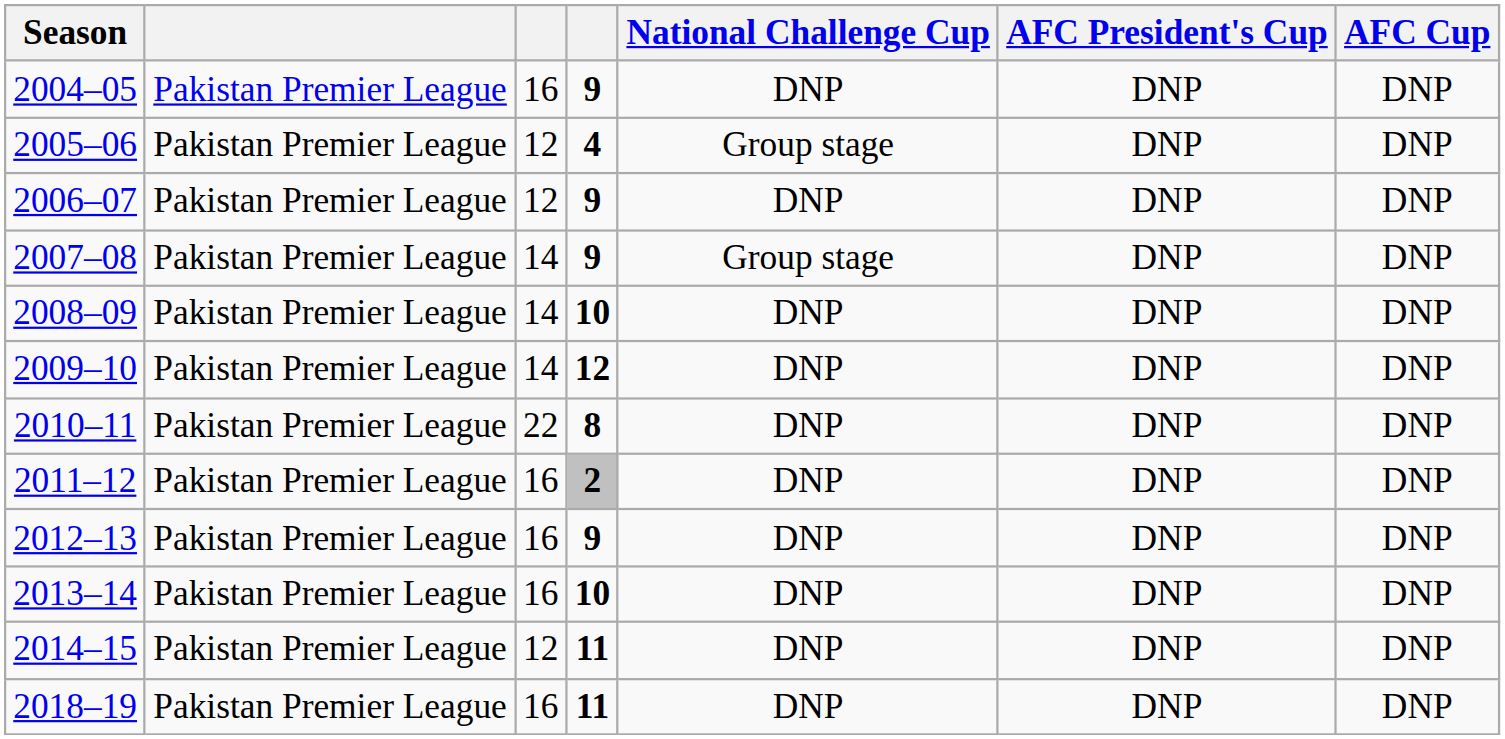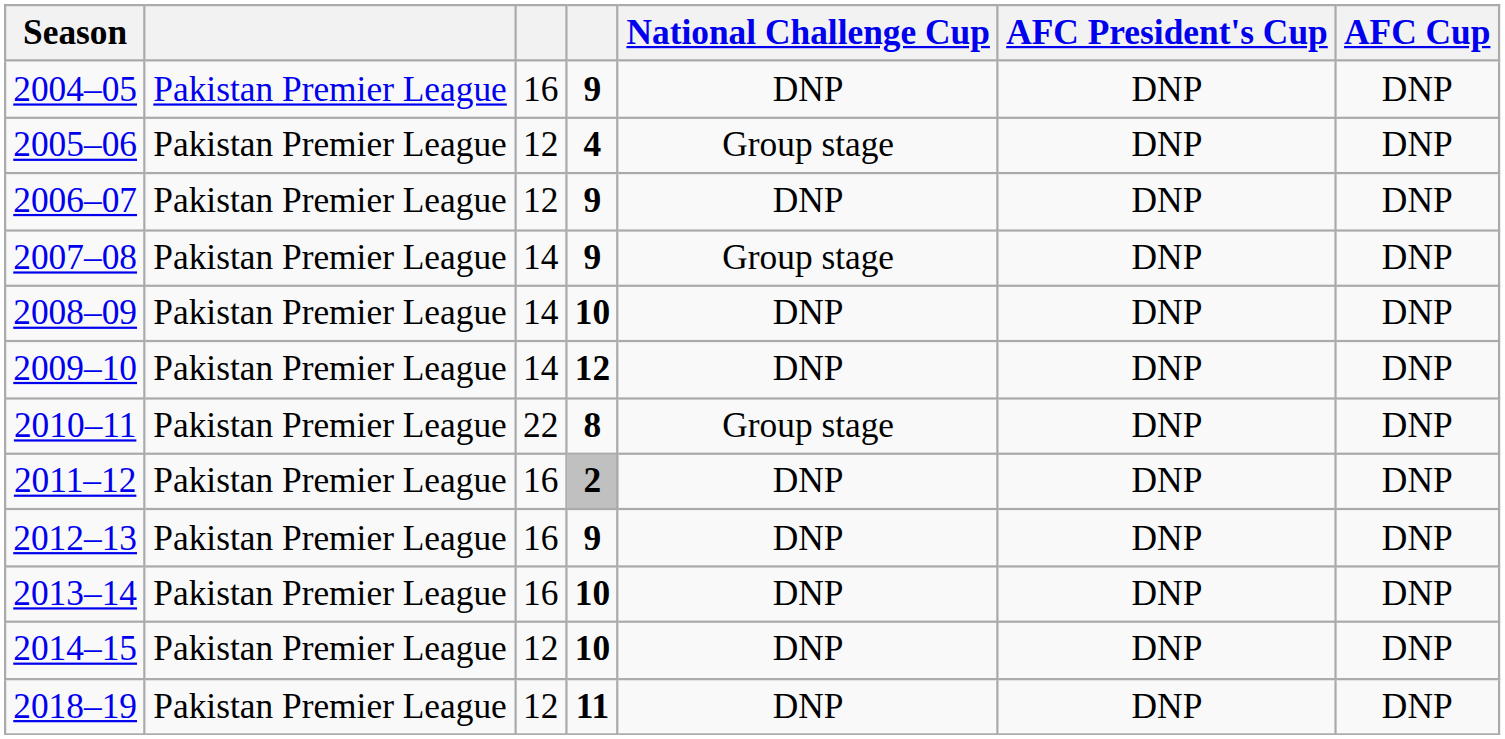 <table class="wikitable" style="text-align:center">
 <tr>
 <th>Season</th>
 <th></th>
 <th></th>
 <th></th>
 <th><a href='#'>National Challenge Cup</a></th>
 <th colspan="1"><a href='#'>AFC President's Cup</a></th>
 <th colspan="1"><a href='#'>AFC Cup</a></th>
 </tr>
 <tr>
 <td><a href='#'>2004–05</a></td>
 <td><a href='#'>Pakistan Premier League</a></td>
 <td>16</td>
 <td><strong>9</strong></td>
 <td>DNP</td>
 <td>DNP</td>
 <td>DNP</td>
 </tr>
 <tr>
 <td><a href='#'>2005–06</a></td>
 <td>Pakistan Premier League</td>
 <td>12</td>
 <td><strong>4</strong></td>
 <td>Group stage</td>
 <td>DNP</td>
 <td>DNP</td>
 </tr>
 <tr>
 <td><a href='#'>2006–07</a></td>
 <td>Pakistan Premier League</td>
 <td>12</td>
 <td><strong>9</strong></td>
 <td>DNP</td>
 <td>DNP</td>
 <td>DNP</td>
 </tr>
 <tr>
 <td><a href='#'>2007–08</a></td>
 <td>Pakistan Premier League</td>
 <td>14</td>
 <td><strong>9</strong></td>
 <td>Group stage</td>
 <td>DNP</td>
 <td>DNP</td>
 </tr>
 <tr>
 <td><a href='#'>2008–09</a></td>
 <td>Pakistan Premier League</td>
 <td>14</td>
 <td><strong>10</strong></td>
 <td>DNP</td>
 <td>DNP</td>
 <td>DNP</td>
 </tr>
 <tr>
 <td><a href='#'>2009–10</a></td>
 <td>Pakistan Premier League</td>
 <td>14</td>
 <td><strong>12</strong></td>
 <td>DNP</td>
 <td>DNP</td>
 <td>DNP</td>
 </tr>
 <tr>
 <td align="center"><a href='#'>2010–11</a></td>
 <td align="center">Pakistan Premier League</td>
 <td align="center">22</td>
 <td align="center"><strong>8</strong></td>
-<td align="center">DNP</td>
+<td>Group stage</td>
 <td align="center">DNP</td>
 <td align="center">DNP</td>
 </tr>
 <tr>
 <td align="center"><a href='#'>2011–12</a></td>
 <td align="center">Pakistan Premier League</td>
 <td align="center">16</td>
 <td align="center" bgcolor="Silver"><strong>2</strong></td>
 <td align="center">DNP</td>
 <td align="center">DNP</td>
 <td align="center">DNP</td>
 </tr>
 <tr>
 <td align="center"><a href='#'>2012–13</a></td>
 <td align="center">Pakistan Premier League</td>
 <td align="center">16</td>
 <td align="center"><strong>9</strong></td>
 <td align="center">DNP</td>
 <td align="center">DNP</td>
 <td align="center">DNP</td>
 </tr>
 <tr>
 <td align="center"><a href='#'>2013–14</a></td>
 <td align="center">Pakistan Premier League</td>
 <td align="center">16</td>
 <td align="center"><strong>10</strong></td>
 <td align="center">DNP</td>
 <td align="center">DNP</td>
 <td align="center">DNP</td>
 </tr>
 <tr>
 <td align="center"><a href='#'>2014–15</a></td>
 <td align="center">Pakistan Premier League</td>
 <td align="center">12</td>
-<td align="center"><strong>11</strong></td>
+<td align="center"><strong>10</strong></td>
 <td align="center">DNP</td>
 <td align="center">DNP</td>
 <td align="center">DNP</td>
 </tr>
 <tr>
 <td align="center"><a href='#'>2018–19</a></td>
 <td align="center">Pakistan Premier League</td>
-<td align="center">16</td>
+<td align="center">12</td>
 <td align="center"><strong>11</strong></td>
 <td align="center">DNP</td>
 <td align="center">DNP</td>
 <td align="center">DNP</td>
 </tr>
 </table>
